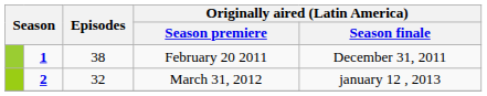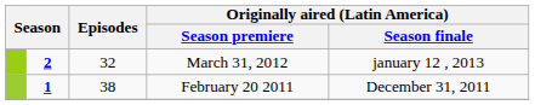 <table class="wikitable">
 <tr>
 <th style="padding: 0px 8px" rowspan="2" colspan="2">Season</th>
 <th style="padding: 0px 8px" rowspan="2">Episodes</th>
 <th style="padding: 0px 80px" colspan="2">Originally aired (Latin America)</th>
 </tr>
 <tr>
 <th><a href='#'>Season premiere</a></th>
 <th><a href='#'>Season finale</a></th>
 </tr>
 <tr>
+<td style="background-color: #9ACD14; color: #001; text-align: center; top"></td>
+<td style="text-align: center; top"><strong><a href='#'>2</a></strong></td>
+<td style="text-align: center; top">32</td>
+<td style="text-align: center; top">March 31, 2012</td>
+<td style="text-align: center; top">january 12 , 2013</td>
+</tr>
+<tr>
 <td style="background-color: #9ACD32; color: #100; text-align: center; top"></td>
 <td style="text-align: center; top"><strong><a href='#'>1</a></strong></td>
 <td style="text-align: center; top">38</td>
 <td style="text-align: center; top">February 20 2011</td>
 <td style="text-align: center; top">December 31, 2011</td>
 </tr>
 <tr>
-<td style="background-color: #9ACD14; color: #001; text-align: center; top"></td>
-<td style="text-align: center; top"><strong><a href='#'>2</a></strong></td>
-<td style="text-align: center; top">32</td>
-<td style="text-align: center; top">March 31, 2012</td>
-<td style="text-align: center; top">january 12 , 2013</td>
-</tr>
-<tr>
 </tr>
 </table>
